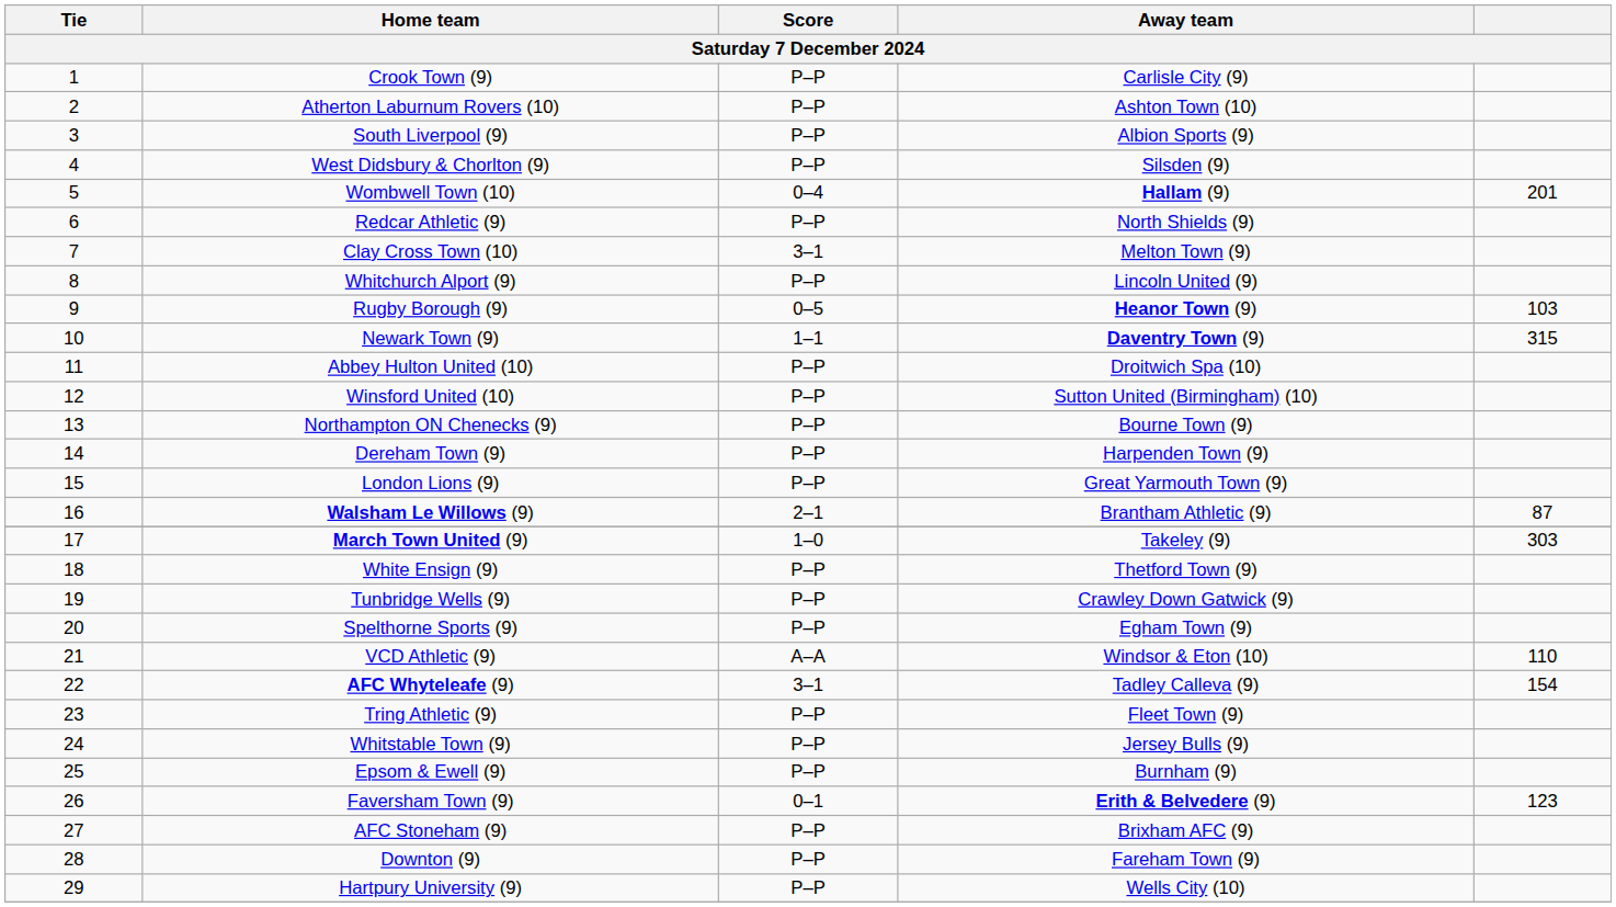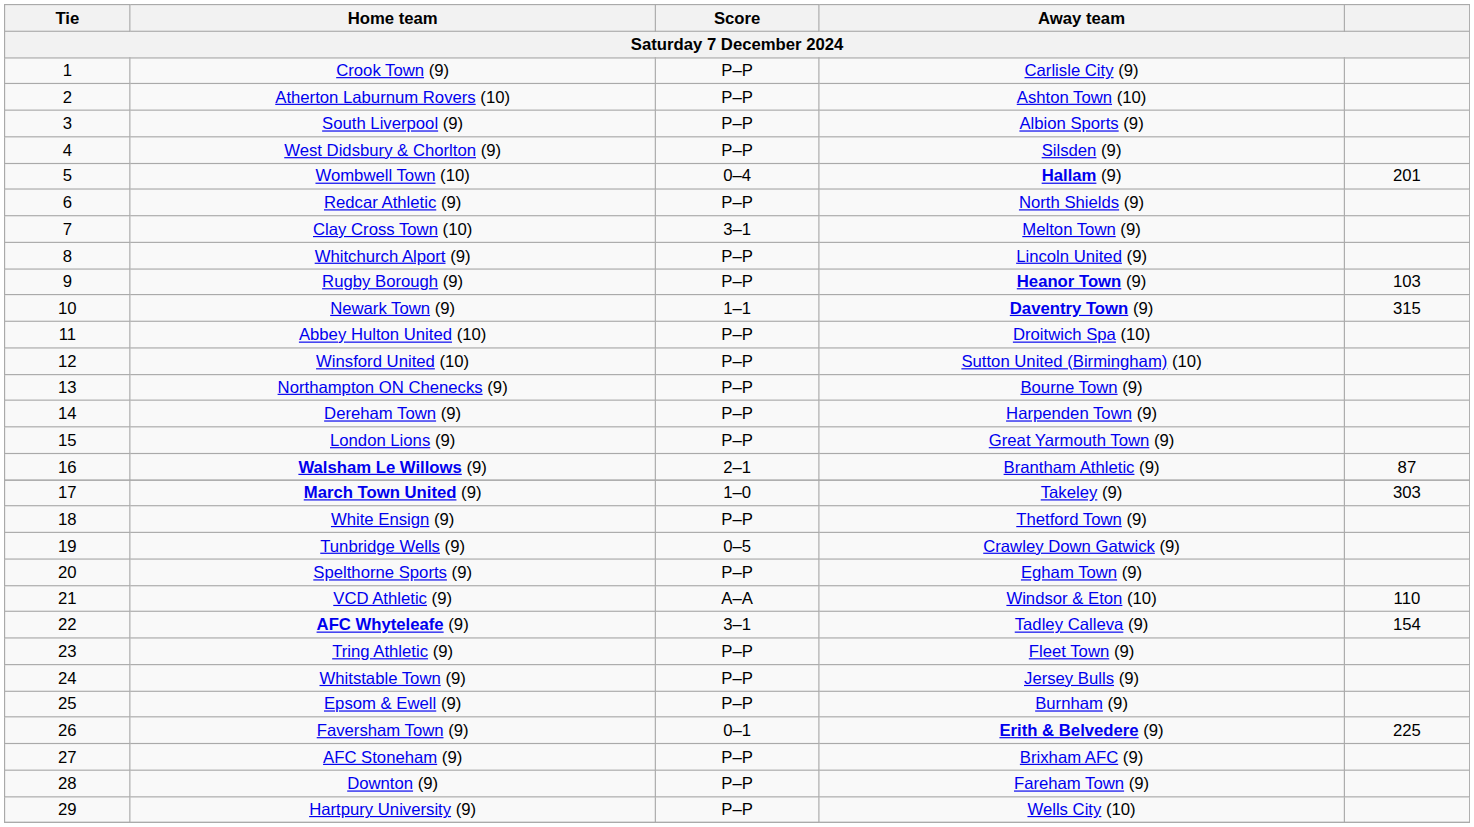 <table class="wikitable" style="text-align:center; font-size:90%; width:100%">
 <tr>
 <th scope="col" style="width:  8.43%;">Tie</th>
 <th scope="col" style="width: 35.29%;">Home team</th>
 <th scope="col" style="width: 11.00%;">Score</th>
 <th scope="col" style="width: 35.29%;">Away team</th>
 <th scope="col" style="width:  8.43%;"></th>
 </tr>
 <tr>
 <th colspan="5">Saturday 7 December 2024</th>
 </tr>
 <tr>
 <td>1</td>
 <td><a href='#'>Crook Town</a> (9)</td>
 <td>P–P</td>
 <td><a href='#'> Carlisle City</a> (9)</td>
 <td></td>
 </tr>
 <tr>
 <td>2</td>
 <td><a href='#'>Atherton Laburnum Rovers</a> (10)</td>
 <td>P–P</td>
 <td><a href='#'>Ashton Town</a> (10)</td>
 <td></td>
 </tr>
 <tr>
 <td>3</td>
 <td><a href='#'> South Liverpool</a> (9)</td>
 <td>P–P</td>
 <td><a href='#'> Albion Sports</a> (9)</td>
 <td></td>
 </tr>
 <tr>
 <td>4</td>
 <td><a href='#'>West Didsbury & Chorlton</a> (9)</td>
 <td>P–P</td>
 <td><a href='#'> Silsden</a> (9)</td>
 <td></td>
 </tr>
 <tr>
 <td>5</td>
 <td><a href='#'> Wombwell Town</a> (10)</td>
 <td>0–4</td>
 <td><strong><a href='#'>Hallam</a></strong> (9)</td>
 <td>201</td>
 </tr>
 <tr>
 <td>6</td>
 <td><a href='#'> Redcar Athletic</a> (9)</td>
 <td>P–P</td>
 <td><a href='#'> North Shields</a> (9)</td>
 <td></td>
 </tr>
 <tr>
 <td>7</td>
 <td><a href='#'> Clay Cross Town</a> (10)</td>
 <td>3–1</td>
 <td><a href='#'> Melton Town</a> (9)</td>
 <td></td>
 </tr>
 <tr>
 <td>8</td>
 <td><a href='#'>Whitchurch Alport</a> (9)</td>
 <td>P–P</td>
 <td><a href='#'>Lincoln United</a> (9)</td>
 <td></td>
 </tr>
 <tr>
 <td>9</td>
 <td><a href='#'>Rugby Borough</a> (9)</td>
-<td>0–5</td>
+<td>P–P</td>
 <td><strong><a href='#'> Heanor Town</a></strong> (9)</td>
 <td>103</td>
 </tr>
 <tr>
 <td>10</td>
 <td><a href='#'>Newark Town</a> (9)</td>
 <td>1–1 </td>
 <td><strong><a href='#'>Daventry Town</a></strong> (9)</td>
 <td>315</td>
 </tr>
 <tr>
 <td>11</td>
 <td><a href='#'> Abbey Hulton United</a> (10)</td>
 <td>P–P</td>
 <td><a href='#'> Droitwich Spa</a> (10)</td>
 <td></td>
 </tr>
 <tr>
 <td>12</td>
 <td><a href='#'>Winsford United</a> (10)</td>
 <td>P–P</td>
 <td><a href='#'> Sutton United (Birmingham)</a> (10)</td>
 <td></td>
 </tr>
 <tr>
 <td>13</td>
 <td><a href='#'>Northampton ON Chenecks</a> (9)</td>
 <td>P–P</td>
 <td><a href='#'>Bourne Town</a> (9)</td>
 <td></td>
 </tr>
 <tr>
 <td>14</td>
 <td><a href='#'>Dereham Town</a> (9)</td>
 <td>P–P</td>
 <td><a href='#'>Harpenden Town</a> (9)</td>
 <td></td>
 </tr>
 <tr>
 <td>15</td>
 <td><a href='#'> London Lions</a> (9)</td>
 <td>P–P</td>
 <td><a href='#'>Great Yarmouth Town</a> (9)</td>
 <td></td>
 </tr>
 <tr>
 <td>16</td>
 <td><strong><a href='#'> Walsham Le Willows</a></strong> (9)</td>
 <td>2–1</td>
 <td><a href='#'> Brantham Athletic</a> (9)</td>
 <td>87</td>
 </tr>
 <tr>
 </tr>
 <tr>
 <td>17</td>
 <td><strong><a href='#'> March Town United</a></strong> (9)</td>
 <td>1–0</td>
 <td><a href='#'> Takeley</a> (9)</td>
 <td>303</td>
 </tr>
 <tr>
 <td>18</td>
 <td><a href='#'> White Ensign</a> (9)</td>
 <td>P–P</td>
 <td><a href='#'> Thetford Town</a> (9)</td>
 <td></td>
 </tr>
 <tr>
 <td>19</td>
 <td><a href='#'> Tunbridge Wells</a> (9)</td>
-<td>P–P</td>
+<td>0–5</td>
 <td><a href='#'> Crawley Down Gatwick</a> (9)</td>
 <td></td>
 </tr>
 <tr>
 <td>20</td>
 <td><a href='#'> Spelthorne Sports</a> (9)</td>
 <td>P–P</td>
 <td><a href='#'> Egham Town</a> (9)</td>
 <td></td>
 </tr>
 <tr>
 <td>21</td>
 <td><a href='#'>VCD Athletic</a> (9)</td>
 <td>A–A</td>
 <td><a href='#'> Windsor & Eton</a> (10)</td>
 <td>110</td>
 </tr>
 <tr>
 <td>22</td>
 <td><strong><a href='#'>AFC Whyteleafe</a></strong> (9)</td>
 <td>3–1</td>
 <td><a href='#'> Tadley Calleva</a> (9)</td>
 <td>154</td>
 </tr>
 <tr>
 <td>23</td>
 <td><a href='#'>Tring Athletic</a> (9)</td>
 <td>P–P</td>
 <td><a href='#'> Fleet Town</a> (9)</td>
 <td></td>
 </tr>
 <tr>
 <td>24</td>
 <td><a href='#'>Whitstable Town</a> (9)</td>
 <td>P–P</td>
 <td><a href='#'>Jersey Bulls</a> (9)</td>
 <td></td>
 </tr>
 <tr>
 <td>25</td>
 <td><a href='#'> Epsom & Ewell</a> (9)</td>
 <td>P–P</td>
 <td><a href='#'> Burnham</a> (9)</td>
 <td></td>
 </tr>
 <tr>
 <td>26</td>
 <td><a href='#'> Faversham Town</a> (9)</td>
 <td>0–1</td>
 <td><strong><a href='#'> Erith & Belvedere</a></strong> (9)</td>
-<td>123</td>
+<td>225</td>
 </tr>
 <tr>
 <td>27</td>
 <td><a href='#'>AFC Stoneham</a> (9)</td>
 <td>P–P</td>
 <td><a href='#'> Brixham AFC</a> (9)</td>
 <td></td>
 </tr>
 <tr>
 <td>28</td>
 <td><a href='#'> Downton</a> (9)</td>
 <td>P–P</td>
 <td><a href='#'>Fareham Town</a> (9)</td>
 <td></td>
 </tr>
 <tr>
 <td>29</td>
 <td><a href='#'> Hartpury University</a> (9)</td>
 <td>P–P</td>
 <td><a href='#'> Wells City</a> (10)</td>
 <td></td>
 </tr>
 <tr>
 </tr>
 </table>
